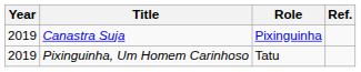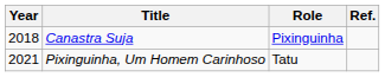 <table class="wikitable">
 <tr>
 <th>Year</th>
 <th>Title</th>
 <th>Role</th>
 <th>Ref.</th>
 </tr>
 <tr>
-<td>2019</td>
+<td>2018</td>
 <td><em><a href='#'>Canastra Suja</a></em></td>
 <td><a href='#'>Pixinguinha</a></td>
 <td></td>
 </tr>
 <tr>
-<td>2019</td>
+<td>2021</td>
 <td><em>Pixinguinha, Um Homem Carinhoso</em></td>
 <td>Tatu</td>
 <td></td>
 </tr>
 </table>
